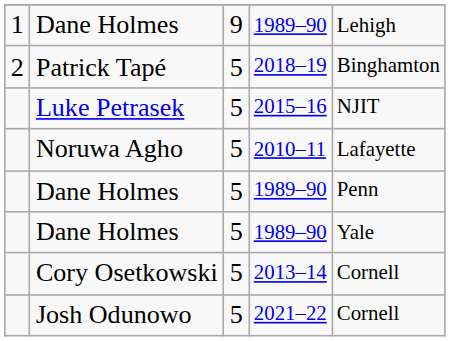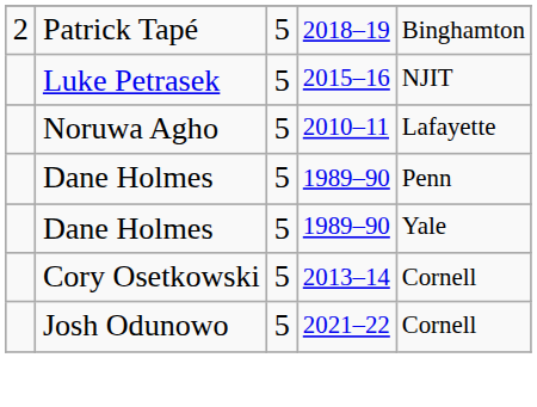 <table class="wikitable">
 <tr>
-</tr>
-<tr>
-<td>1</td>
-<td>Dane Holmes</td>
-<td>9</td>
-<td style="font-size:80%;"><a href='#'>1989–90</a></td>
-<td style="font-size:80%;">Lehigh</td>
 </tr>
 <tr>
 <td>2</td>
 <td>Patrick Tapé</td>
 <td>5</td>
 <td style="font-size:80%;"><a href='#'>2018–19</a></td>
 <td style="font-size:80%;">Binghamton</td>
 </tr>
 <tr>
 <td></td>
 <td><a href='#'>Luke Petrasek</a></td>
 <td>5</td>
 <td style="font-size:80%;"><a href='#'>2015–16</a></td>
 <td style="font-size:80%;">NJIT</td>
 </tr>
 <tr>
 <td></td>
 <td>Noruwa Agho</td>
 <td>5</td>
 <td style="font-size:80%;"><a href='#'>2010–11</a></td>
 <td style="font-size:80%;">Lafayette</td>
 </tr>
 <tr>
 <td></td>
 <td>Dane Holmes</td>
 <td>5</td>
 <td style="font-size:80%;"><a href='#'>1989–90</a></td>
 <td style="font-size:80%;">Penn</td>
 </tr>
 <tr>
 <td></td>
 <td>Dane Holmes</td>
 <td>5</td>
 <td style="font-size:80%;"><a href='#'>1989–90</a></td>
 <td style="font-size:80%;">Yale</td>
 </tr>
 <tr>
 <td></td>
 <td>Cory Osetkowski</td>
 <td>5</td>
 <td style="font-size:80%;"><a href='#'>2013–14</a></td>
 <td style="font-size:80%;">Cornell</td>
 </tr>
 <tr>
 <td></td>
 <td>Josh Odunowo</td>
 <td>5</td>
 <td style="font-size:80%;"><a href='#'>2021–22</a></td>
 <td style="font-size:80%;">Cornell</td>
 </tr>
 </table>
